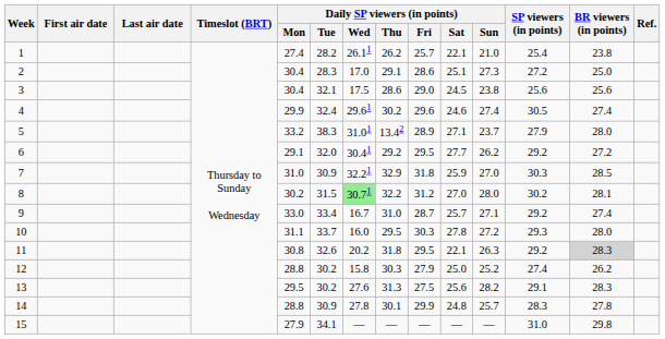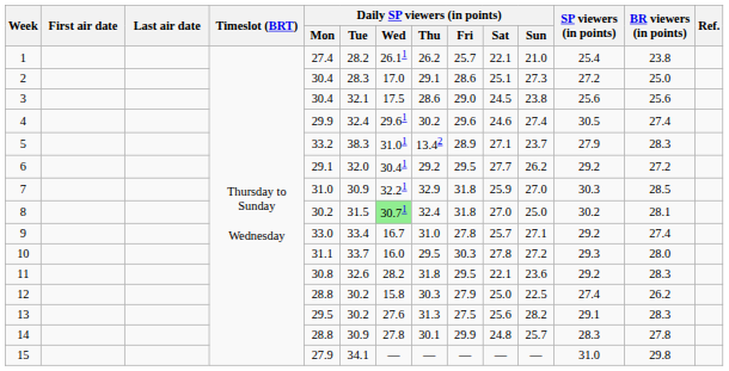 <table class="wikitable sortable" style="text-align:center; font-size:95%; width: 100%">
 <tr>
 <th rowspan=2 width="05.0%">Week</th>
 <th rowspan=2 width="12.0%">First air date</th>
 <th rowspan=2 width="12.0%">Last air date</th>
 <th rowspan=2 width="13.5%">Timeslot (<a href='#'>BRT</a>)</th>
 <th colspan=7 width="35.0%">Daily <a href='#'>SP</a> viewers (in points)</th>
 <th rowspan=2 width="10.0%"><a href='#'>SP</a> viewers<br>(in points)</th>
 <th rowspan=2 width="10.0%"><a href='#'>BR</a> viewers<br>(in points)</th>
 <th rowspan=2 width="05.0%">Ref.</th>
 </tr>
 <tr>
 <th width="05%">Mon</th>
 <th width="05%">Tue</th>
 <th width="05%">Wed</th>
 <th width="05%">Thu</th>
 <th width="05%">Fri</th>
 <th width="05%">Sat</th>
 <th width="05%">Sun</th>
 </tr>
 <tr>
 <td>1</td>
 <td></td>
 <td></td>
 <td rowspan=15><br>Thursday to Sunday<br><br>Wednesday<br></td>
 <td>27.4</td>
 <td>28.2</td>
 <td>26.1<sup><a href='#'>1</a></sup></td>
 <td>26.2</td>
 <td>25.7</td>
 <td>22.1</td>
 <td>21.0</td>
 <td>25.4</td>
 <td>23.8</td>
 <td></td>
 </tr>
 <tr>
 <td>2</td>
 <td></td>
 <td></td>
 <td>30.4</td>
 <td>28.3</td>
 <td>17.0</td>
 <td>29.1</td>
 <td>28.6</td>
 <td>25.1</td>
 <td>27.3</td>
 <td>27.2</td>
 <td>25.0</td>
 <td></td>
 </tr>
 <tr>
 <td>3</td>
 <td></td>
 <td></td>
 <td>30.4</td>
 <td>32.1</td>
 <td>17.5</td>
 <td>28.6</td>
 <td>29.0</td>
 <td>24.5</td>
 <td>23.8</td>
 <td>25.6</td>
 <td>25.6</td>
 <td></td>
 </tr>
 <tr>
 <td>4</td>
 <td></td>
 <td></td>
 <td>29.9</td>
 <td>32.4</td>
 <td>29.6<sup><a href='#'>1</a></sup></td>
 <td>30.2</td>
 <td>29.6</td>
 <td>24.6</td>
 <td>27.4</td>
 <td>30.5</td>
 <td>27.4</td>
 <td></td>
 </tr>
 <tr>
 <td>5</td>
 <td></td>
 <td></td>
 <td>33.2</td>
 <td>38.3</td>
 <td>31.0<sup><a href='#'>1</a></sup></td>
 <td>13.4<sup><a href='#'>2</a></sup></td>
 <td>28.9</td>
 <td>27.1</td>
 <td>23.7</td>
 <td>27.9</td>
-<td>28.0</td>
+<td>28.3</td>
 <td></td>
 </tr>
 <tr>
 <td>6</td>
 <td></td>
 <td></td>
 <td>29.1</td>
 <td>32.0</td>
 <td>30.4<sup><a href='#'>1</a></sup></td>
 <td>29.2</td>
 <td>29.5</td>
 <td>27.7</td>
 <td>26.2</td>
 <td>29.2</td>
 <td>27.2</td>
 <td></td>
 </tr>
 <tr>
 <td>7</td>
 <td></td>
 <td></td>
 <td>31.0</td>
 <td>30.9</td>
 <td>32.2<sup><a href='#'>1</a></sup></td>
 <td>32.9</td>
 <td>31.8</td>
 <td>25.9</td>
 <td>27.0</td>
 <td>30.3</td>
 <td>28.5</td>
 <td></td>
 </tr>
 <tr>
 <td>8</td>
 <td></td>
 <td></td>
 <td>30.2</td>
 <td>31.5</td>
 <td style="background: lightgreen;">30.7<sup><a href='#'>1</a></sup></td>
-<td>32.2</td>
-<td>31.2</td>
+<td>32.4</td>
+<td>31.8</td>
 <td>27.0</td>
-<td>28.0</td>
+<td>25.0</td>
 <td>30.2</td>
 <td>28.1</td>
 <td></td>
 </tr>
 <tr>
 <td>9</td>
 <td></td>
 <td></td>
 <td>33.0</td>
 <td>33.4</td>
 <td>16.7</td>
 <td>31.0</td>
-<td>28.7</td>
+<td>27.8</td>
 <td>25.7</td>
 <td>27.1</td>
 <td>29.2</td>
 <td>27.4</td>
 <td></td>
 </tr>
 <tr>
 <td>10</td>
 <td></td>
 <td></td>
 <td>31.1</td>
 <td>33.7</td>
 <td>16.0</td>
 <td>29.5</td>
 <td>30.3</td>
 <td>27.8</td>
 <td>27.2</td>
 <td>29.3</td>
 <td>28.0</td>
 <td></td>
 </tr>
 <tr>
 <td>11</td>
 <td></td>
 <td></td>
 <td>30.8</td>
 <td>32.6</td>
-<td>20.2</td>
+<td>28.2</td>
 <td>31.8</td>
 <td>29.5</td>
 <td>22.1</td>
-<td>26.3</td>
+<td>23.6</td>
 <td>29.2</td>
-<td style="background: lightgrey;">28.3</td>
+<td>28.3</td>
 <td></td>
 </tr>
 <tr>
 <td>12</td>
 <td></td>
 <td></td>
 <td>28.8</td>
 <td>30.2</td>
 <td>15.8</td>
 <td>30.3</td>
 <td>27.9</td>
 <td>25.0</td>
-<td>25.2</td>
+<td>22.5</td>
 <td>27.4</td>
 <td>26.2</td>
 <td></td>
 </tr>
 <tr>
 <td>13</td>
 <td></td>
 <td></td>
 <td>29.5</td>
 <td>30.2</td>
 <td>27.6</td>
 <td>31.3</td>
 <td>27.5</td>
 <td>25.6</td>
 <td>28.2</td>
 <td>29.1</td>
 <td>28.3</td>
 <td></td>
 </tr>
 <tr>
 <td>14</td>
 <td></td>
 <td></td>
 <td>28.8</td>
 <td>30.9</td>
 <td>27.8</td>
 <td>30.1</td>
 <td>29.9</td>
 <td>24.8</td>
 <td>25.7</td>
 <td>28.3</td>
 <td>27.8</td>
 <td></td>
 </tr>
 <tr>
 <td>15</td>
 <td></td>
 <td></td>
 <td>27.9</td>
 <td>34.1</td>
 <td>—</td>
 <td>—</td>
 <td>—</td>
 <td>—</td>
 <td>—</td>
 <td>31.0</td>
 <td>29.8</td>
 <td></td>
 </tr>
 </table>
